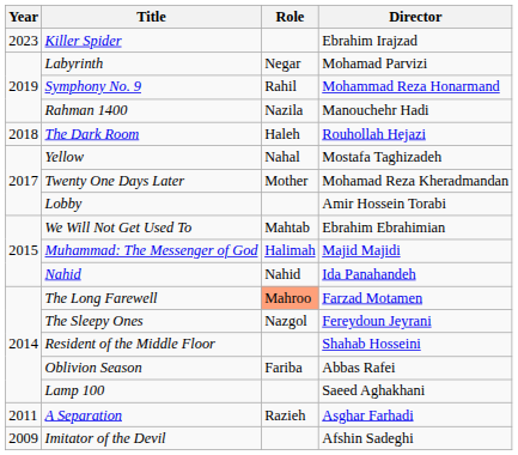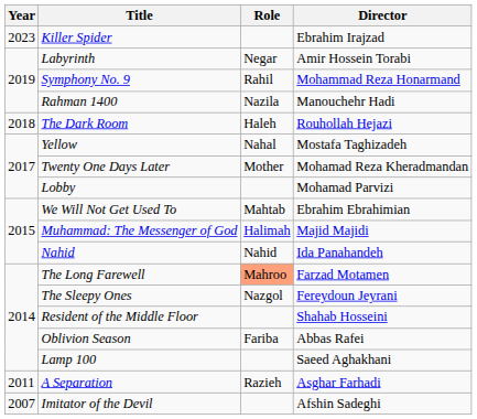 <table class="wikitable sortable">
 <tr>
 <th>Year</th>
 <th>Title</th>
 <th>Role</th>
 <th>Director</th>
 </tr>
 <tr>
 <td>2023</td>
 <td><em><a href='#'>Killer Spider</a></em></td>
 <td></td>
 <td>Ebrahim Irajzad</td>
 </tr>
 <tr>
 <td rowspan="3">2019</td>
 <td><em>Labyrinth</em></td>
 <td>Negar</td>
-<td>Mohamad Parvizi</td>
+<td>Amir Hossein Torabi</td>
 </tr>
 <tr>
 <td><em><a href='#'>Symphony No. 9</a></em></td>
 <td>Rahil</td>
 <td><a href='#'>Mohammad Reza Honarmand</a></td>
 </tr>
 <tr>
 <td><em>Rahman 1400</em></td>
 <td>Nazila</td>
 <td>Manouchehr Hadi</td>
 </tr>
 <tr>
 <td>2018</td>
 <td><em><a href='#'>The Dark Room</a></em></td>
 <td>Haleh</td>
 <td><a href='#'>Rouhollah Hejazi</a></td>
 </tr>
 <tr>
 <td rowspan="3">2017</td>
 <td><em>Yellow</em></td>
 <td>Nahal</td>
 <td>Mostafa Taghizadeh</td>
 </tr>
 <tr>
 <td><em>Twenty One Days Later</em></td>
 <td>Mother</td>
 <td>Mohamad Reza Kheradmandan</td>
 </tr>
 <tr>
 <td><em>Lobby</em></td>
 <td></td>
-<td>Amir Hossein Torabi</td>
+<td>Mohamad Parvizi</td>
 </tr>
 <tr>
 <td rowspan="3">2015</td>
 <td><em>We Will Not Get Used To</em></td>
 <td>Mahtab</td>
 <td>Ebrahim Ebrahimian</td>
 </tr>
 <tr>
 <td><em><a href='#'>Muhammad: The Messenger of God</a></em></td>
 <td><a href='#'>Halimah</a></td>
 <td><a href='#'>Majid Majidi</a></td>
 </tr>
 <tr>
 <td><em><a href='#'>Nahid</a></em></td>
 <td>Nahid</td>
 <td><a href='#'>Ida Panahandeh</a></td>
 </tr>
 <tr>
 <td rowspan="5">2014</td>
 <td><em>The Long Farewell</em></td>
 <td style="background: lightsalmon;">Mahroo</td>
 <td><a href='#'>Farzad Motamen</a></td>
 </tr>
 <tr>
 <td><em>The Sleepy Ones</em></td>
 <td>Nazgol</td>
 <td><a href='#'>Fereydoun Jeyrani</a></td>
 </tr>
 <tr>
 <td><em>Resident of the Middle Floor</em></td>
 <td></td>
 <td><a href='#'>Shahab Hosseini</a></td>
 </tr>
 <tr>
 <td><em>Oblivion Season</em></td>
 <td>Fariba</td>
 <td>Abbas Rafei</td>
 </tr>
 <tr>
 <td><em>Lamp 100</em></td>
 <td></td>
 <td>Saeed Aghakhani</td>
 </tr>
 <tr>
 <td>2011</td>
 <td><em><a href='#'>A Separation</a></em></td>
 <td>Razieh</td>
 <td><a href='#'>Asghar Farhadi</a></td>
 </tr>
 <tr>
-<td>2009</td>
+<td>2007</td>
 <td><em>Imitator of the Devil</em></td>
 <td></td>
 <td>Afshin Sadeghi</td>
 </tr>
 </table>
